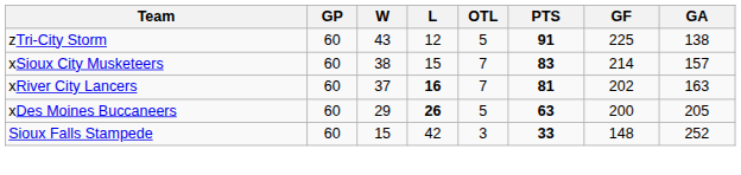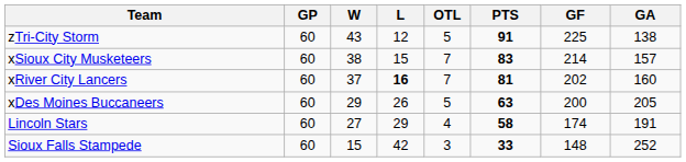 <table class="wikitable">
 <tr>
 <th bgcolor="#DDDDFF" width="30%">Team</th>
 <th bgcolor="#DDDDFF" width="5%">GP</th>
 <th bgcolor="#DDDDFF" width="5%">W</th>
 <th bgcolor="#DDDDFF" width="5%">L</th>
 <th bgcolor="#DDDDFF" width="5%">OTL</th>
 <th bgcolor="#DDDDFF" width="7.5%">PTS</th>
 <th bgcolor="#DDDDFF" width="7.5%">GF</th>
 <th bgcolor="#DDDDFF" width="7.5%">GA</th>
 </tr>
 <tr>
 <td>z<a href='#'>Tri-City Storm</a></td>
 <td align="center">60</td>
 <td align="center">43</td>
 <td align="center">12</td>
 <td align="center">5</td>
 <td align="center"><strong>91</strong></td>
 <td align="center">225</td>
 <td align="center">138</td>
 </tr>
 <tr>
 <td>x<a href='#'>Sioux City Musketeers</a></td>
 <td align="center">60</td>
 <td align="center">38</td>
 <td align="center">15</td>
 <td align="center">7</td>
 <td align="center"><strong>83</strong></td>
 <td align="center">214</td>
 <td align="center">157</td>
 </tr>
 <tr>
 <td>x<a href='#'>River City Lancers</a></td>
 <td align="center">60</td>
 <td align="center">37</td>
 <td align="center"><strong>16</strong></td>
 <td align="center">7</td>
 <td align="center"><strong>81</strong></td>
 <td align="center">202</td>
-<td align="center">163</td>
+<td align="center">160</td>
 </tr>
 <tr>
 <td>x<a href='#'>Des Moines Buccaneers</a></td>
 <td align="center">60</td>
 <td align="center">29</td>
-<td align="center"><strong>26</strong></td>
+<td align="center">26</td>
 <td align="center">5</td>
 <td align="center"><strong>63</strong></td>
 <td align="center">200</td>
 <td align="center">205</td>
+</tr>
+<tr>
+<td><a href='#'>Lincoln Stars</a></td>
+<td align="center">60</td>
+<td align="center">27</td>
+<td align="center">29</td>
+<td align="center">4</td>
+<td align="center"><strong>58</strong></td>
+<td align="center">174</td>
+<td align="center">191</td>
 </tr>
 <tr>
 <td><a href='#'>Sioux Falls Stampede</a></td>
 <td align="center">60</td>
 <td align="center">15</td>
 <td align="center">42</td>
 <td align="center">3</td>
 <td align="center"><strong>33</strong></td>
 <td align="center">148</td>
 <td align="center">252</td>
 </tr>
 </table>
